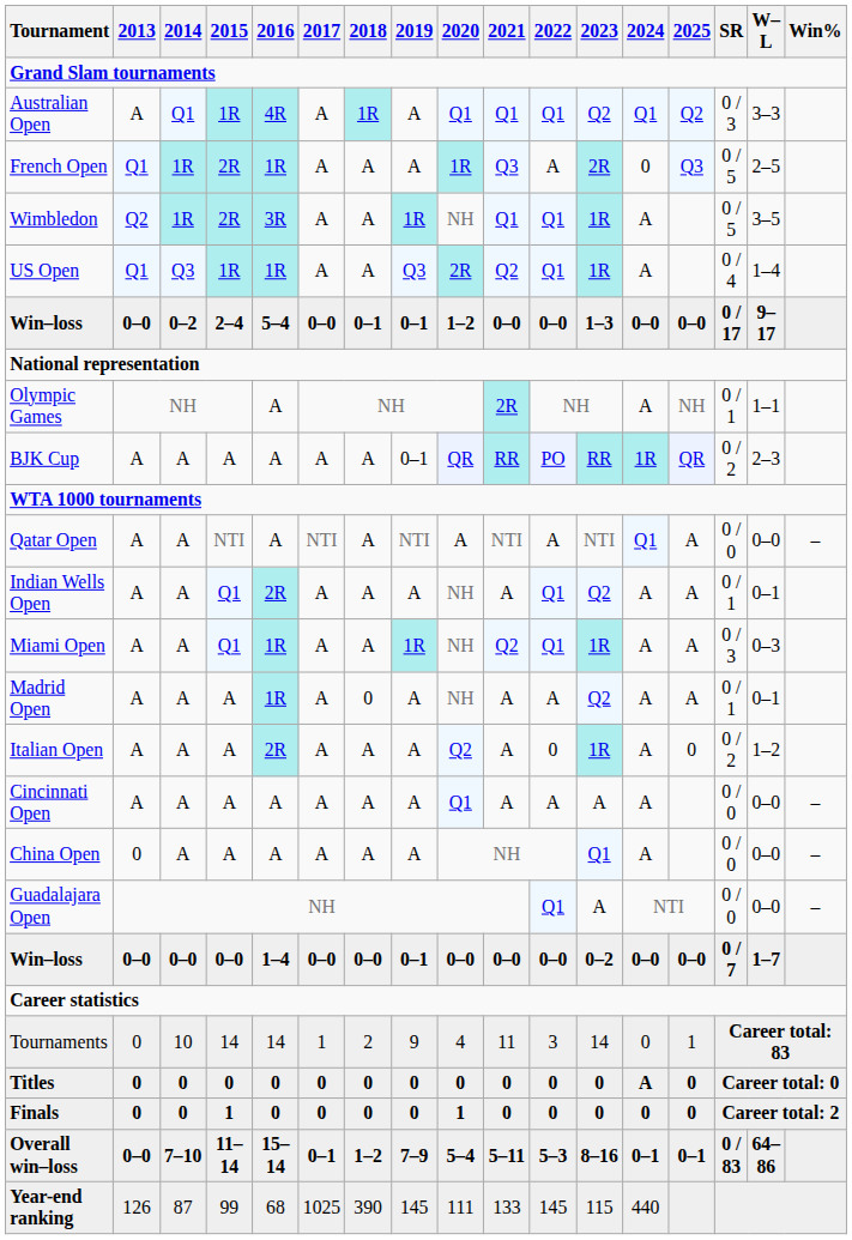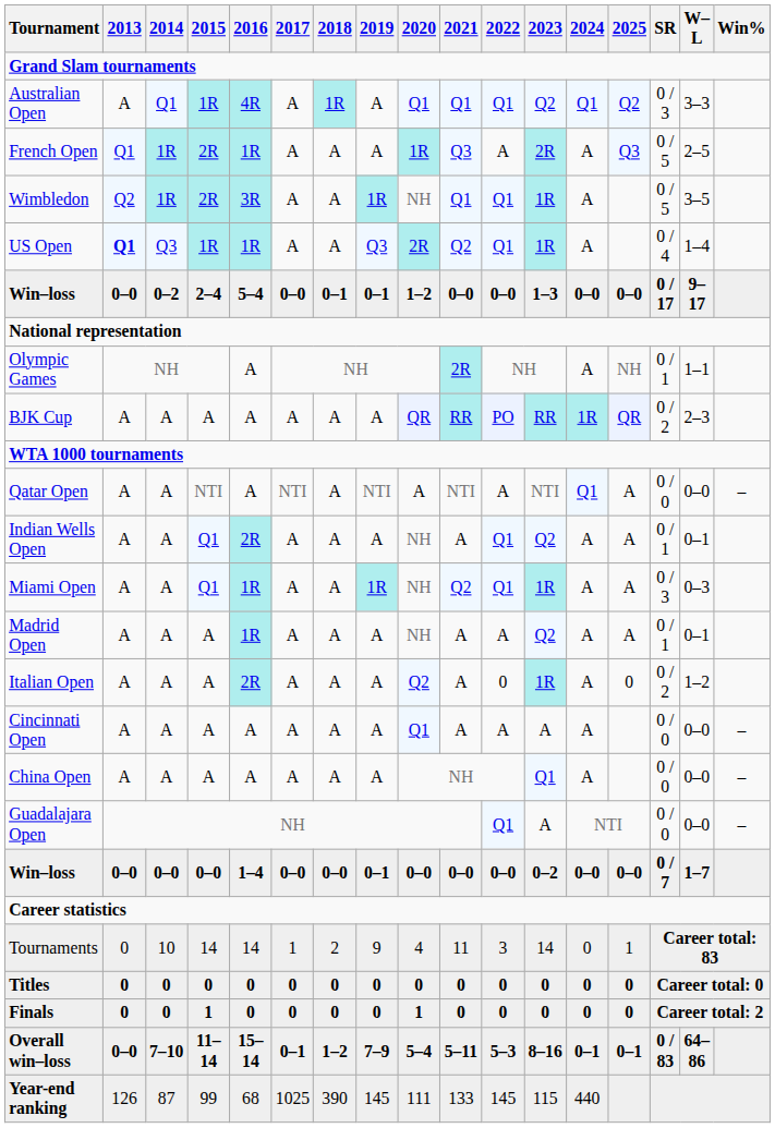 <table class="wikitable nowrap" style=text-align:center;font-size:97%>
 <tr>
 <th>Tournament</th>
 <th><a href='#'>2013</a></th>
 <th><a href='#'>2014</a></th>
 <th><a href='#'>2015</a></th>
 <th><a href='#'>2016</a></th>
 <th><a href='#'>2017</a></th>
 <th><a href='#'>2018</a></th>
 <th><a href='#'>2019</a></th>
 <th><a href='#'>2020</a></th>
 <th><a href='#'>2021</a></th>
 <th><a href='#'>2022</a></th>
 <th><a href='#'>2023</a></th>
 <th><a href='#'>2024</a></th>
 <th><a href='#'>2025</a></th>
 <th>SR</th>
 <th>W–L</th>
 <th>Win%</th>
 </tr>
 <tr>
 <td colspan="17" align="left"><strong><a href='#'>Grand Slam tournaments</a></strong></td>
 </tr>
 <tr>
 <td align=left><a href='#'>Australian Open</a></td>
 <td>A</td>
 <td bgcolor=f0f8ff><a href='#'>Q1</a></td>
 <td bgcolor=afeeee><a href='#'>1R</a></td>
 <td bgcolor=afeeee><a href='#'>4R</a></td>
 <td>A</td>
 <td bgcolor=afeeee><a href='#'>1R</a></td>
 <td>A</td>
 <td bgcolor=f0f8ff><a href='#'>Q1</a></td>
 <td bgcolor=f0f8ff><a href='#'>Q1</a></td>
 <td bgcolor=f0f8ff><a href='#'>Q1</a></td>
 <td bgcolor=f0f8ff><a href='#'>Q2</a></td>
 <td bgcolor=f0f8ff><a href='#'>Q1</a></td>
 <td bgcolor=f0f8ff><a href='#'>Q2</a></td>
 <td>0 / 3</td>
 <td>3–3</td>
 <td></td>
 </tr>
 <tr>
 <td align=left><a href='#'>French Open</a></td>
 <td bgcolor=f0f8ff><a href='#'>Q1</a></td>
 <td bgcolor=afeeee><a href='#'>1R</a></td>
 <td bgcolor=afeeee><a href='#'>2R</a></td>
 <td bgcolor=afeeee><a href='#'>1R</a></td>
 <td>A</td>
 <td>A</td>
 <td>A</td>
 <td bgcolor=afeeee><a href='#'>1R</a></td>
 <td bgcolor=f0f8ff><a href='#'>Q3</a></td>
 <td>A</td>
 <td bgcolor=afeeee><a href='#'>2R</a></td>
-<td>0</td>
+<td>A</td>
 <td bgcolor=f0f8ff><a href='#'>Q3</a></td>
 <td>0 / 5</td>
 <td>2–5</td>
 <td></td>
 </tr>
 <tr>
 <td align=left><a href='#'>Wimbledon</a></td>
 <td bgcolor=f0f8ff><a href='#'>Q2</a></td>
 <td bgcolor=afeeee><a href='#'>1R</a></td>
 <td bgcolor=afeeee><a href='#'>2R</a></td>
 <td bgcolor=afeeee><a href='#'>3R</a></td>
 <td>A</td>
 <td>A</td>
 <td bgcolor=afeeee><a href='#'>1R</a></td>
 <td style=color:#767676>NH</td>
 <td bgcolor=f0f8ff><a href='#'>Q1</a></td>
 <td bgcolor=f0f8ff><a href='#'>Q1</a></td>
 <td bgcolor=afeeee><a href='#'>1R</a></td>
 <td>A</td>
 <td></td>
 <td>0 / 5</td>
 <td>3–5</td>
 <td></td>
 </tr>
 <tr>
 <td align=left><a href='#'>US Open</a></td>
-<td bgcolor=f0f8ff><a href='#'>Q1</a></td>
+<td bgcolor=f0f8ff><strong><a href='#'>Q1</a></strong></td>
 <td bgcolor=f0f8ff><a href='#'>Q3</a></td>
 <td bgcolor=afeeee><a href='#'>1R</a></td>
 <td bgcolor=afeeee><a href='#'>1R</a></td>
 <td>A</td>
 <td>A</td>
 <td bgcolor=f0f8ff><a href='#'>Q3</a></td>
 <td bgcolor=afeeee><a href='#'>2R</a></td>
 <td bgcolor=f0f8ff><a href='#'>Q2</a></td>
 <td bgcolor=f0f8ff><a href='#'>Q1</a></td>
 <td bgcolor=afeeee><a href='#'>1R</a></td>
 <td>A</td>
 <td></td>
 <td>0 / 4</td>
 <td>1–4</td>
 <td></td>
 </tr>
 <tr style=font-weight:bold;background:#efefef>
 <td style=text-align:left>Win–loss</td>
 <td>0–0</td>
 <td>0–2</td>
 <td>2–4</td>
 <td>5–4</td>
 <td>0–0</td>
 <td>0–1</td>
 <td>0–1</td>
 <td>1–2</td>
 <td>0–0</td>
 <td>0–0</td>
 <td>1–3</td>
 <td>0–0</td>
 <td>0–0</td>
 <td>0 / 17</td>
 <td>9–17</td>
 <td></td>
 </tr>
 <tr>
 <td colspan="17" align="left"><strong>National representation</strong></td>
 </tr>
 <tr>
 <td align=left><a href='#'>Olympic Games</a></td>
 <td colspan=3 style=color:#767676>NH</td>
 <td>A</td>
 <td colspan=4 style=color:#767676>NH</td>
 <td bgcolor=afeeee><a href='#'>2R</a></td>
 <td colspan=2 style=color:#767676>NH</td>
 <td>A</td>
 <td style=color:#767676>NH</td>
 <td>0 / 1</td>
 <td>1–1</td>
 <td></td>
 </tr>
 <tr>
 <td align=left><a href='#'>BJK Cup</a></td>
 <td>A</td>
 <td>A</td>
 <td>A</td>
 <td>A</td>
 <td>A</td>
 <td>A</td>
-<td>0–1</td>
+<td>A</td>
 <td bgcolor=ecf2ff><a href='#'>QR</a></td>
 <td bgcolor=afeeee><a href='#'>RR</a></td>
 <td bgcolor=ecf2ff><a href='#'>PO</a></td>
 <td bgcolor=afeeee><a href='#'>RR</a></td>
 <td bgcolor=afeeee><a href='#'>1R</a></td>
 <td bgcolor=ecf2ff><a href='#'>QR</a></td>
 <td>0 / 2</td>
 <td>2–3</td>
 <td></td>
 </tr>
 <tr>
 <td colspan="17" align="left"><strong><a href='#'>WTA 1000 tournaments</a></strong></td>
 </tr>
 <tr>
 <td align=left><a href='#'>Qatar Open</a></td>
 <td>A</td>
 <td>A</td>
 <td style=color:#767676>NTI</td>
 <td>A</td>
 <td style=color:#767676>NTI</td>
 <td>A</td>
 <td style=color:#767676>NTI</td>
 <td>A</td>
 <td style=color:#767676>NTI</td>
 <td>A</td>
 <td style=color:#767676>NTI</td>
 <td bgcolor=f0f8ff><a href='#'>Q1</a></td>
 <td>A</td>
 <td>0 / 0</td>
 <td>0–0</td>
 <td>–</td>
 </tr>
 <tr>
 <td align=left><a href='#'>Indian Wells Open</a></td>
 <td>A</td>
 <td>A</td>
 <td bgcolor=f0f8ff><a href='#'>Q1</a></td>
 <td bgcolor=afeeee><a href='#'>2R</a></td>
 <td>A</td>
 <td>A</td>
 <td>A</td>
 <td style=color:#767676>NH</td>
 <td>A</td>
 <td bgcolor=f0f8ff><a href='#'>Q1</a></td>
 <td bgcolor=f0f8ff><a href='#'>Q2</a></td>
 <td>A</td>
 <td>A</td>
 <td>0 / 1</td>
 <td>0–1</td>
 <td></td>
 </tr>
 <tr>
 <td align=left><a href='#'>Miami Open</a></td>
 <td>A</td>
 <td>A</td>
 <td bgcolor=f0f8ff><a href='#'>Q1</a></td>
 <td bgcolor=afeeee><a href='#'>1R</a></td>
 <td>A</td>
 <td>A</td>
 <td bgcolor=afeeee><a href='#'>1R</a></td>
 <td style=color:#767676>NH</td>
 <td bgcolor=f0f8ff><a href='#'>Q2</a></td>
 <td bgcolor=f0f8ff><a href='#'>Q1</a></td>
 <td bgcolor=afeeee><a href='#'>1R</a></td>
 <td>A</td>
 <td>A</td>
 <td>0 / 3</td>
 <td>0–3</td>
 <td></td>
 </tr>
 <tr>
 <td align=left><a href='#'>Madrid Open</a></td>
 <td>A</td>
 <td>A</td>
 <td>A</td>
 <td bgcolor=afeeee><a href='#'>1R</a></td>
 <td>A</td>
-<td>0</td>
+<td>A</td>
 <td>A</td>
 <td style=color:#767676>NH</td>
 <td>A</td>
 <td>A</td>
 <td bgcolor=f0f8ff><a href='#'>Q2</a></td>
 <td>A</td>
 <td>A</td>
 <td>0 / 1</td>
 <td>0–1</td>
 <td></td>
 </tr>
 <tr>
 <td align=left><a href='#'>Italian Open</a></td>
 <td>A</td>
 <td>A</td>
 <td>A</td>
 <td bgcolor=afeeee><a href='#'>2R</a></td>
 <td>A</td>
 <td>A</td>
 <td>A</td>
 <td bgcolor=f0f8ff><a href='#'>Q2</a></td>
 <td>A</td>
 <td>0</td>
 <td bgcolor=afeeee><a href='#'>1R</a></td>
 <td>A</td>
 <td>0</td>
 <td>0 / 2</td>
 <td>1–2</td>
 <td></td>
 </tr>
 <tr>
 <td align=left><a href='#'>Cincinnati Open</a></td>
 <td>A</td>
 <td>A</td>
 <td>A</td>
 <td>A</td>
 <td>A</td>
 <td>A</td>
 <td>A</td>
 <td bgcolor=f0f8ff><a href='#'>Q1</a></td>
 <td>A</td>
 <td>A</td>
 <td>A</td>
 <td>A</td>
 <td></td>
 <td>0 / 0</td>
 <td>0–0</td>
 <td>–</td>
 </tr>
 <tr>
 <td align=left><a href='#'>China Open</a></td>
-<td>0</td>
+<td>A</td>
 <td>A</td>
 <td>A</td>
 <td>A</td>
 <td>A</td>
 <td>A</td>
 <td>A</td>
 <td colspan=3 style=color:#767676>NH</td>
 <td bgcolor=f0f8ff><a href='#'>Q1</a></td>
 <td>A</td>
 <td></td>
 <td>0 / 0</td>
 <td>0–0</td>
 <td>–</td>
 </tr>
 <tr>
 <td align=left><a href='#'>Guadalajara Open</a></td>
 <td colspan="9" style=color:#767676>NH</td>
 <td bgcolor=f0f8ff><a href='#'>Q1</a></td>
 <td>A</td>
 <td colspan="2" style=color:#767676>NTI</td>
 <td>0 / 0</td>
 <td>0–0</td>
 <td>–</td>
 </tr>
 <tr style=font-weight:bold;background:#efefef>
 <td style=text-align:left>Win–loss</td>
 <td>0–0</td>
 <td>0–0</td>
 <td>0–0</td>
 <td>1–4</td>
 <td>0–0</td>
 <td>0–0</td>
 <td>0–1</td>
 <td>0–0</td>
 <td>0–0</td>
 <td>0–0</td>
 <td>0–2</td>
 <td>0–0</td>
 <td>0–0</td>
 <td>0 / 7</td>
 <td>1–7</td>
 <td></td>
 </tr>
 <tr>
 <td colspan="17" align="left"><strong>Career statistics</strong></td>
 </tr>
 <tr bgcolor=efefef>
 <td align=left>Tournaments</td>
 <td>0</td>
 <td>10</td>
 <td>14</td>
 <td>14</td>
 <td>1</td>
 <td>2</td>
 <td>9</td>
 <td>4</td>
 <td>11</td>
 <td>3</td>
 <td>14</td>
 <td>0</td>
 <td>1</td>
 <td colspan="3"><strong>Career total: 83</strong></td>
 </tr>
 <tr style=font-weight:bold;background:#efefef>
 <td style=text-align:left>Titles</td>
 <td>0</td>
 <td>0</td>
 <td>0</td>
 <td>0</td>
 <td>0</td>
 <td>0</td>
 <td>0</td>
 <td>0</td>
 <td>0</td>
 <td>0</td>
 <td>0</td>
-<td>A</td>
+<td>0</td>
 <td>0</td>
 <td colspan="3">Career total: 0</td>
 </tr>
 <tr style=font-weight:bold;background:#efefef>
 <td style=text-align:left>Finals</td>
 <td>0</td>
 <td>0</td>
 <td>1</td>
 <td>0</td>
 <td>0</td>
 <td>0</td>
 <td>0</td>
 <td>1</td>
 <td>0</td>
 <td>0</td>
 <td>0</td>
 <td>0</td>
 <td>0</td>
 <td colspan="3">Career total: 2</td>
 </tr>
 <tr style=font-weight:bold;background:#efefef>
 <td style=text-align:left>Overall win–loss</td>
 <td>0–0</td>
 <td>7–10</td>
 <td>11–14</td>
 <td>15–14</td>
 <td>0–1</td>
 <td>1–2</td>
 <td>7–9</td>
 <td>5–4</td>
 <td>5–11</td>
 <td>5–3</td>
 <td>8–16</td>
 <td>0–1</td>
 <td>0–1</td>
 <td>0 / 83</td>
 <td>64–86</td>
 <td></td>
 </tr>
 <tr bgcolor=efefef>
 <td align=left><strong>Year-end ranking</strong></td>
 <td>126</td>
 <td>87</td>
 <td>99</td>
 <td>68</td>
 <td>1025</td>
 <td>390</td>
 <td>145</td>
 <td>111</td>
 <td>133</td>
 <td>145</td>
 <td>115</td>
 <td>440</td>
 <td></td>
 <td colspan="3"></td>
 </tr>
 </table>
